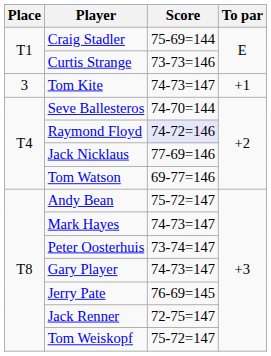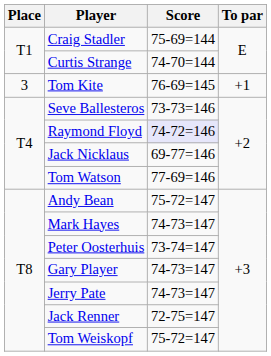 <table class="wikitable">
 <tr>
 <th>Place</th>
 <th>Player</th>
 <th>Score</th>
 <th>To par</th>
 </tr>
 <tr>
 <td rowspan=2 align="center">T1</td>
 <td> <a href='#'>Craig Stadler</a></td>
 <td>75-69=144</td>
 <td rowspan=2 align="center">E</td>
 </tr>
 <tr>
 <td> <a href='#'>Curtis Strange</a></td>
-<td>73-73=146</td>
+<td>74-70=144</td>
 </tr>
 <tr>
 <td align="center">3</td>
 <td> <a href='#'>Tom Kite</a></td>
-<td>74-73=147</td>
+<td>76-69=145</td>
 <td align="center">+1</td>
 </tr>
 <tr>
 <td rowspan=4 align="center">T4</td>
 <td> <a href='#'>Seve Ballesteros</a></td>
-<td>74-70=144</td>
+<td>73-73=146</td>
 <td rowspan=4 align="center">+2</td>
 </tr>
 <tr>
 <td> <a href='#'>Raymond Floyd</a></td>
 <td style="background: lavender;">74-72=146</td>
 </tr>
 <tr>
 <td> <a href='#'>Jack Nicklaus</a></td>
-<td>77-69=146</td>
+<td>69-77=146</td>
 </tr>
 <tr>
 <td> <a href='#'>Tom Watson</a></td>
-<td>69-77=146</td>
+<td>77-69=146</td>
 </tr>
 <tr>
 <td rowspan=7 align="center">T8</td>
 <td> <a href='#'>Andy Bean</a></td>
 <td>75-72=147</td>
 <td rowspan=7 align="center">+3</td>
 </tr>
 <tr>
 <td> <a href='#'>Mark Hayes</a></td>
 <td>74-73=147</td>
 </tr>
 <tr>
 <td> <a href='#'>Peter Oosterhuis</a></td>
 <td>73-74=147</td>
 </tr>
 <tr>
 <td> <a href='#'>Gary Player</a></td>
 <td>74-73=147</td>
 </tr>
 <tr>
 <td> <a href='#'>Jerry Pate</a></td>
-<td>76-69=145</td>
+<td>74-73=147</td>
 </tr>
 <tr>
 <td> <a href='#'>Jack Renner</a></td>
 <td>72-75=147</td>
 </tr>
 <tr>
 <td> <a href='#'>Tom Weiskopf</a></td>
 <td>75-72=147</td>
 </tr>
 </table>
